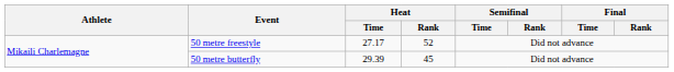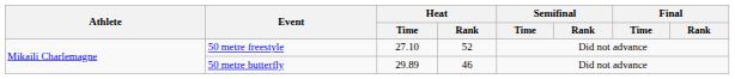 <table class="wikitable" style="text-align:center; font-size:90%; width:50%;">
 <tr>
 <th rowspan="2">Athlete</th>
 <th rowspan="2">Event</th>
 <th colspan="2">Heat</th>
 <th colspan="2">Semifinal</th>
 <th colspan="2">Final</th>
 </tr>
 <tr style="font-size:95%">
 <th>Time</th>
 <th>Rank</th>
 <th>Time</th>
 <th>Rank</th>
 <th>Time</th>
 <th>Rank</th>
 </tr>
 <tr>
 <td align=left rowspan=2><a href='#'>Mikaili Charlemagne</a></td>
 <td align=left><a href='#'>50 metre freestyle</a></td>
-<td>27.17</td>
+<td>27.10</td>
 <td>52</td>
 <td colspan=4>Did not advance</td>
 </tr>
 <tr>
 <td align=left><a href='#'>50 metre butterfly</a></td>
-<td>29.39</td>
-<td>45</td>
+<td>29.89</td>
+<td>46</td>
 <td colspan=4>Did not advance</td>
 </tr>
 </table>
